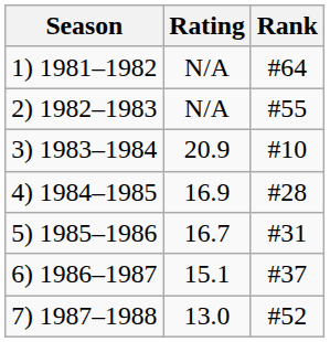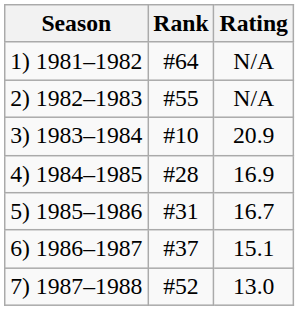 <table class="wikitable" style="text-align:center;">
 <tr>
 <th>Season</th>
+<th>Rank</th>
 <th>Rating</th>
-<th>Rank</th>
 </tr>
 <tr>
 <td>1) 1981–1982</td>
+<td>#64</td>
 <td>N/A</td>
-<td>#64</td>
 </tr>
 <tr>
 <td>2) 1982–1983</td>
+<td>#55</td>
 <td>N/A</td>
-<td>#55</td>
 </tr>
 <tr>
 <td>3) 1983–1984</td>
+<td>#10</td>
 <td>20.9</td>
-<td>#10</td>
 </tr>
 <tr>
 <td>4) 1984–1985</td>
+<td>#28</td>
 <td>16.9</td>
-<td>#28</td>
 </tr>
 <tr>
 <td>5) 1985–1986</td>
+<td>#31</td>
 <td>16.7</td>
-<td>#31</td>
 </tr>
 <tr>
 <td>6) 1986–1987</td>
+<td>#37</td>
 <td>15.1</td>
-<td>#37</td>
 </tr>
 <tr>
 <td>7) 1987–1988</td>
+<td>#52</td>
 <td>13.0</td>
-<td>#52</td>
 </tr>
 </table>
